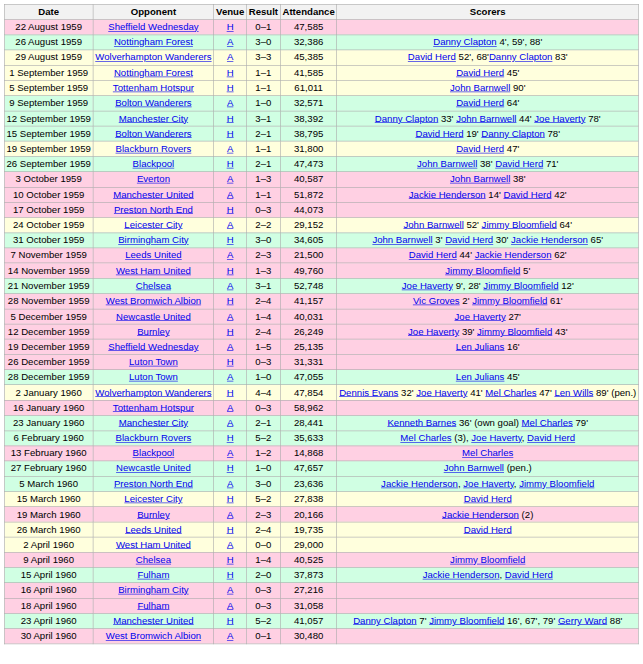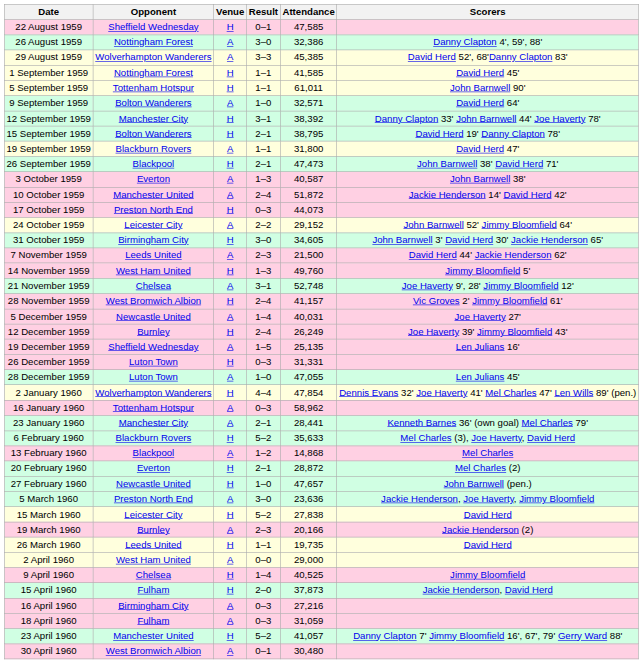 <table class="wikitable sortable" style="text-align:center;">
 <tr>
 <th>Date</th>
 <th>Opponent</th>
 <th>Venue</th>
 <th>Result</th>
 <th>Attendance</th>
 <th>Scorers</th>
 </tr>
 <tr style="background:#ffd0e3;">
 <td>22 August 1959</td>
 <td><a href='#'>Sheffield Wednesday</a></td>
 <td><a href='#'>H</a></td>
 <td>0–1</td>
 <td>47,585</td>
 <td></td>
 </tr>
 <tr style="background:#d0ffe3;">
 <td>26 August 1959</td>
 <td><a href='#'>Nottingham Forest</a></td>
 <td><a href='#'>A</a></td>
 <td>3–0</td>
 <td>32,386</td>
 <td><a href='#'>Danny Clapton</a> 4', 59', 88'</td>
 </tr>
 <tr style="background:#ffffdd;">
 <td>29 August 1959</td>
 <td><a href='#'>Wolverhampton Wanderers</a></td>
 <td><a href='#'>A</a></td>
 <td>3–3</td>
 <td>45,385</td>
 <td><a href='#'>David Herd</a> 52', 68'<a href='#'>Danny Clapton</a> 83'</td>
 </tr>
 <tr style="background:#ffffdd;">
 <td>1 September 1959</td>
 <td><a href='#'>Nottingham Forest</a></td>
 <td><a href='#'>H</a></td>
 <td>1–1</td>
 <td>41,585</td>
 <td><a href='#'>David Herd</a> 45'</td>
 </tr>
 <tr style="background:#ffffdd;">
 <td>5 September 1959</td>
 <td><a href='#'>Tottenham Hotspur</a></td>
 <td><a href='#'>H</a></td>
 <td>1–1</td>
 <td>61,011</td>
 <td><a href='#'>John Barnwell</a> 90'</td>
 </tr>
 <tr style="background:#d0ffe3;">
 <td>9 September 1959</td>
 <td><a href='#'>Bolton Wanderers</a></td>
 <td><a href='#'>A</a></td>
 <td>1–0</td>
 <td>32,571</td>
 <td><a href='#'>David Herd</a> 64'</td>
 </tr>
 <tr style="background:#d0ffe3;">
 <td>12 September 1959</td>
 <td><a href='#'>Manchester City</a></td>
 <td><a href='#'>H</a></td>
 <td>3–1</td>
 <td>38,392</td>
 <td><a href='#'>Danny Clapton</a> 33' <a href='#'>John Barnwell</a> 44' <a href='#'>Joe Haverty</a> 78'</td>
 </tr>
 <tr style="background:#d0ffe3;">
 <td>15 September 1959</td>
 <td><a href='#'>Bolton Wanderers</a></td>
 <td><a href='#'>H</a></td>
 <td>2–1</td>
 <td>38,795</td>
 <td><a href='#'>David Herd</a> 19' <a href='#'>Danny Clapton</a> 78'</td>
 </tr>
 <tr style="background:#ffffdd;">
 <td>19 September 1959</td>
 <td><a href='#'>Blackburn Rovers</a></td>
 <td><a href='#'>A</a></td>
 <td>1–1</td>
 <td>31,800</td>
 <td><a href='#'>David Herd</a> 47'</td>
 </tr>
 <tr style="background:#d0ffe3;">
 <td>26 September 1959</td>
 <td><a href='#'>Blackpool</a></td>
 <td><a href='#'>H</a></td>
 <td>2–1</td>
 <td>47,473</td>
 <td><a href='#'>John Barnwell</a> 38' <a href='#'>David Herd</a> 71'</td>
 </tr>
 <tr style="background:#ffd0e3;">
 <td>3 October 1959</td>
 <td><a href='#'>Everton</a></td>
 <td><a href='#'>A</a></td>
 <td>1–3</td>
 <td>40,587</td>
 <td><a href='#'>John Barnwell</a> 38'</td>
 </tr>
 <tr style="background:#ffd0e3;">
 <td>10 October 1959</td>
 <td><a href='#'>Manchester United</a></td>
 <td><a href='#'>A</a></td>
-<td>1–1</td>
+<td>2–4</td>
 <td>51,872</td>
 <td><a href='#'>Jackie Henderson</a> 14' <a href='#'>David Herd</a> 42'</td>
 </tr>
 <tr style="background:#ffd0e3;">
 <td>17 October 1959</td>
 <td><a href='#'>Preston North End</a></td>
 <td><a href='#'>H</a></td>
 <td>0–3</td>
 <td>44,073</td>
 <td></td>
 </tr>
 <tr style="background:#ffffdd;">
 <td>24 October 1959</td>
 <td><a href='#'>Leicester City</a></td>
 <td><a href='#'>A</a></td>
 <td>2–2</td>
 <td>29,152</td>
 <td><a href='#'>John Barnwell</a> 52' <a href='#'>Jimmy Bloomfield</a> 64'</td>
 </tr>
 <tr style="background:#d0ffe3;">
 <td>31 October 1959</td>
 <td><a href='#'>Birmingham City</a></td>
 <td><a href='#'>H</a></td>
 <td>3–0</td>
 <td>34,605</td>
 <td><a href='#'>John Barnwell</a> 3' <a href='#'>David Herd</a> 30' <a href='#'>Jackie Henderson</a> 65'</td>
 </tr>
 <tr style="background:#ffd0e3;">
 <td>7 November 1959</td>
 <td><a href='#'>Leeds United</a></td>
 <td><a href='#'>A</a></td>
 <td>2–3</td>
 <td>21,500</td>
 <td><a href='#'>David Herd</a> 44' <a href='#'>Jackie Henderson</a> 62'</td>
 </tr>
 <tr style="background:#ffd0e3;">
 <td>14 November 1959</td>
 <td><a href='#'>West Ham United</a></td>
 <td><a href='#'>H</a></td>
 <td>1–3</td>
 <td>49,760</td>
 <td><a href='#'>Jimmy Bloomfield</a> 5'</td>
 </tr>
 <tr style="background:#d0ffe3;">
 <td>21 November 1959</td>
 <td><a href='#'>Chelsea</a></td>
 <td><a href='#'>A</a></td>
 <td>3–1</td>
 <td>52,748</td>
 <td><a href='#'>Joe Haverty</a> 9', 28' <a href='#'>Jimmy Bloomfield</a> 12'</td>
 </tr>
 <tr style="background:#ffd0e3;">
 <td>28 November 1959</td>
 <td><a href='#'>West Bromwich Albion</a></td>
 <td><a href='#'>H</a></td>
 <td>2–4</td>
 <td>41,157</td>
 <td><a href='#'>Vic Groves</a> 2' <a href='#'>Jimmy Bloomfield</a> 61'</td>
 </tr>
 <tr style="background:#ffd0e3;">
 <td>5 December 1959</td>
 <td><a href='#'>Newcastle United</a></td>
 <td><a href='#'>A</a></td>
 <td>1–4</td>
 <td>40,031</td>
 <td><a href='#'>Joe Haverty</a> 27'</td>
 </tr>
 <tr style="background:#ffd0e3;">
 <td>12 December 1959</td>
 <td><a href='#'>Burnley</a></td>
 <td><a href='#'>H</a></td>
 <td>2–4</td>
 <td>26,249</td>
 <td><a href='#'>Joe Haverty</a> 39' <a href='#'>Jimmy Bloomfield</a> 43'</td>
 </tr>
 <tr style="background:#ffd0e3;">
 <td>19 December 1959</td>
 <td><a href='#'>Sheffield Wednesday</a></td>
 <td><a href='#'>A</a></td>
 <td>1–5</td>
 <td>25,135</td>
 <td><a href='#'>Len Julians</a> 16'</td>
 </tr>
 <tr style="background:#ffd0e3;">
 <td>26 December 1959</td>
 <td><a href='#'>Luton Town</a></td>
 <td><a href='#'>H</a></td>
 <td>0–3</td>
 <td>31,331</td>
 <td></td>
 </tr>
 <tr style="background:#d0ffe3;">
 <td>28 December 1959</td>
 <td><a href='#'>Luton Town</a></td>
 <td><a href='#'>A</a></td>
 <td>1–0</td>
 <td>47,055</td>
 <td><a href='#'>Len Julians</a> 45'</td>
 </tr>
 <tr style="background:#ffffdd;">
 <td>2 January 1960</td>
 <td><a href='#'>Wolverhampton Wanderers</a></td>
 <td><a href='#'>H</a></td>
 <td>4–4</td>
 <td>47,854</td>
 <td><a href='#'>Dennis Evans</a> 32' <a href='#'>Joe Haverty</a> 41' <a href='#'>Mel Charles</a> 47' <a href='#'>Len Wills</a> 89' (pen.)</td>
 </tr>
 <tr style="background:#ffd0e3;">
 <td>16 January 1960</td>
 <td><a href='#'>Tottenham Hotspur</a></td>
 <td><a href='#'>A</a></td>
 <td>0–3</td>
 <td>58,962</td>
 <td></td>
 </tr>
 <tr style="background:#d0ffe3;">
 <td>23 January 1960</td>
 <td><a href='#'>Manchester City</a></td>
 <td><a href='#'>A</a></td>
 <td>2–1</td>
 <td>28,441</td>
 <td><a href='#'>Kenneth Barnes</a> 36' (own goal) <a href='#'>Mel Charles</a> 79'</td>
 </tr>
 <tr style="background:#d0ffe3;">
 <td>6 February 1960</td>
 <td><a href='#'>Blackburn Rovers</a></td>
 <td><a href='#'>H</a></td>
 <td>5–2</td>
 <td>35,633</td>
 <td><a href='#'>Mel Charles</a> (3), <a href='#'>Joe Haverty</a>, <a href='#'>David Herd</a></td>
 </tr>
 <tr style="background:#ffd0e3;">
 <td>13 February 1960</td>
 <td><a href='#'>Blackpool</a></td>
 <td><a href='#'>A</a></td>
 <td>1–2</td>
 <td>14,868</td>
 <td><a href='#'>Mel Charles</a></td>
 </tr>
 <tr style="background:#d0ffe3;">
+<td>20 February 1960</td>
+<td><a href='#'>Everton</a></td>
+<td><a href='#'>H</a></td>
+<td>2–1</td>
+<td>28,872</td>
+<td><a href='#'>Mel Charles</a> (2)</td>
+</tr>
+<tr style="background:#d0ffe3;">
 <td>27 February 1960</td>
 <td><a href='#'>Newcastle United</a></td>
 <td><a href='#'>H</a></td>
 <td>1–0</td>
 <td>47,657</td>
 <td><a href='#'>John Barnwell</a> (pen.)</td>
 </tr>
 <tr style="background:#d0ffe3;">
 <td>5 March 1960</td>
 <td><a href='#'>Preston North End</a></td>
 <td><a href='#'>A</a></td>
 <td>3–0</td>
 <td>23,636</td>
 <td><a href='#'>Jackie Henderson</a>, <a href='#'>Joe Haverty</a>, <a href='#'>Jimmy Bloomfield</a></td>
 </tr>
 <tr style="background:#ffffdd;">
 <td>15 March 1960</td>
 <td><a href='#'>Leicester City</a></td>
 <td><a href='#'>H</a></td>
 <td>5–2</td>
 <td>27,838</td>
 <td><a href='#'>David Herd</a></td>
 </tr>
 <tr style="background:#ffd0e3;">
 <td>19 March 1960</td>
 <td><a href='#'>Burnley</a></td>
 <td><a href='#'>A</a></td>
 <td>2–3</td>
 <td>20,166</td>
 <td><a href='#'>Jackie Henderson</a> (2)</td>
 </tr>
 <tr style="background:#ffffdd;">
 <td>26 March 1960</td>
 <td><a href='#'>Leeds United</a></td>
 <td><a href='#'>H</a></td>
-<td>2–4</td>
+<td>1–1</td>
 <td>19,735</td>
 <td><a href='#'>David Herd</a></td>
 </tr>
 <tr style="background:#ffffdd;">
 <td>2 April 1960</td>
 <td><a href='#'>West Ham United</a></td>
 <td><a href='#'>A</a></td>
 <td>0–0</td>
 <td>29,000</td>
 <td></td>
 </tr>
 <tr style="background:#ffd0e3;">
 <td>9 April 1960</td>
 <td><a href='#'>Chelsea</a></td>
 <td><a href='#'>H</a></td>
 <td>1–4</td>
 <td>40,525</td>
 <td><a href='#'>Jimmy Bloomfield</a></td>
 </tr>
 <tr style="background:#d0ffe3;">
 <td>15 April 1960</td>
 <td><a href='#'>Fulham</a></td>
 <td><a href='#'>H</a></td>
 <td>2–0</td>
 <td>37,873</td>
 <td><a href='#'>Jackie Henderson</a>, <a href='#'>David Herd</a></td>
 </tr>
 <tr style="background:#ffd0e3;">
 <td>16 April 1960</td>
 <td><a href='#'>Birmingham City</a></td>
 <td><a href='#'>A</a></td>
 <td>0–3</td>
 <td>27,216</td>
 <td></td>
 </tr>
 <tr style="background:#ffd0e3;">
 <td>18 April 1960</td>
 <td><a href='#'>Fulham</a></td>
 <td><a href='#'>A</a></td>
 <td>0–3</td>
-<td>31,058</td>
+<td>31,059</td>
 <td></td>
 </tr>
 <tr style="background:#d0ffe3;">
 <td>23 April 1960</td>
 <td><a href='#'>Manchester United</a></td>
 <td><a href='#'>H</a></td>
 <td>5–2</td>
 <td>41,057</td>
 <td><a href='#'>Danny Clapton</a> 7' <a href='#'>Jimmy Bloomfield</a> 16', 67', 79' <a href='#'>Gerry Ward</a> 88'</td>
 </tr>
 <tr style="background:#ffd0e3;">
 <td>30 April 1960</td>
 <td><a href='#'>West Bromwich Albion</a></td>
 <td><a href='#'>A</a></td>
 <td>0–1</td>
 <td>30,480</td>
 <td></td>
 </tr>
 </table>
